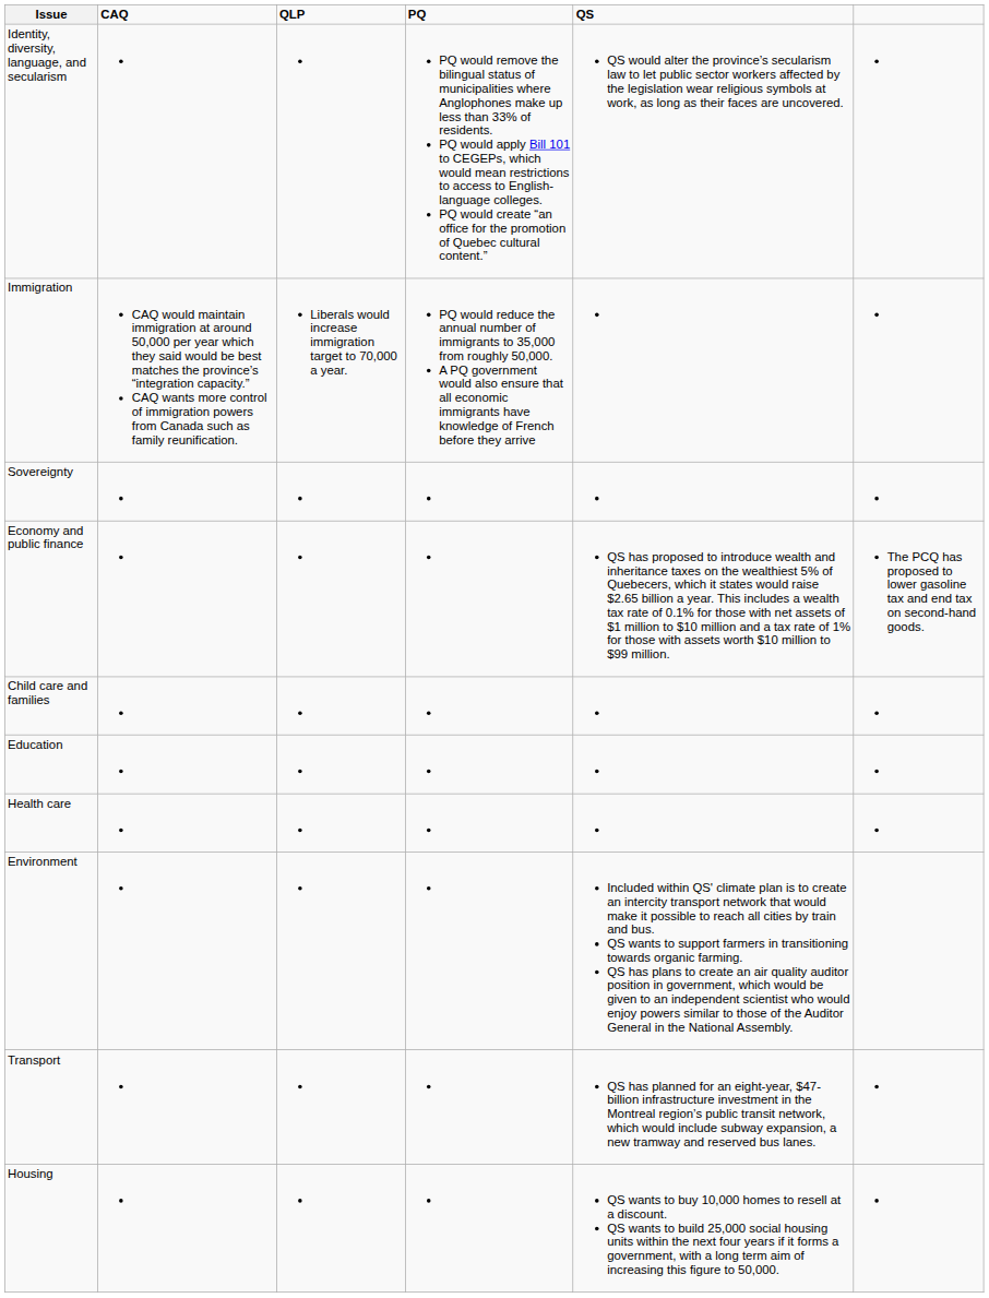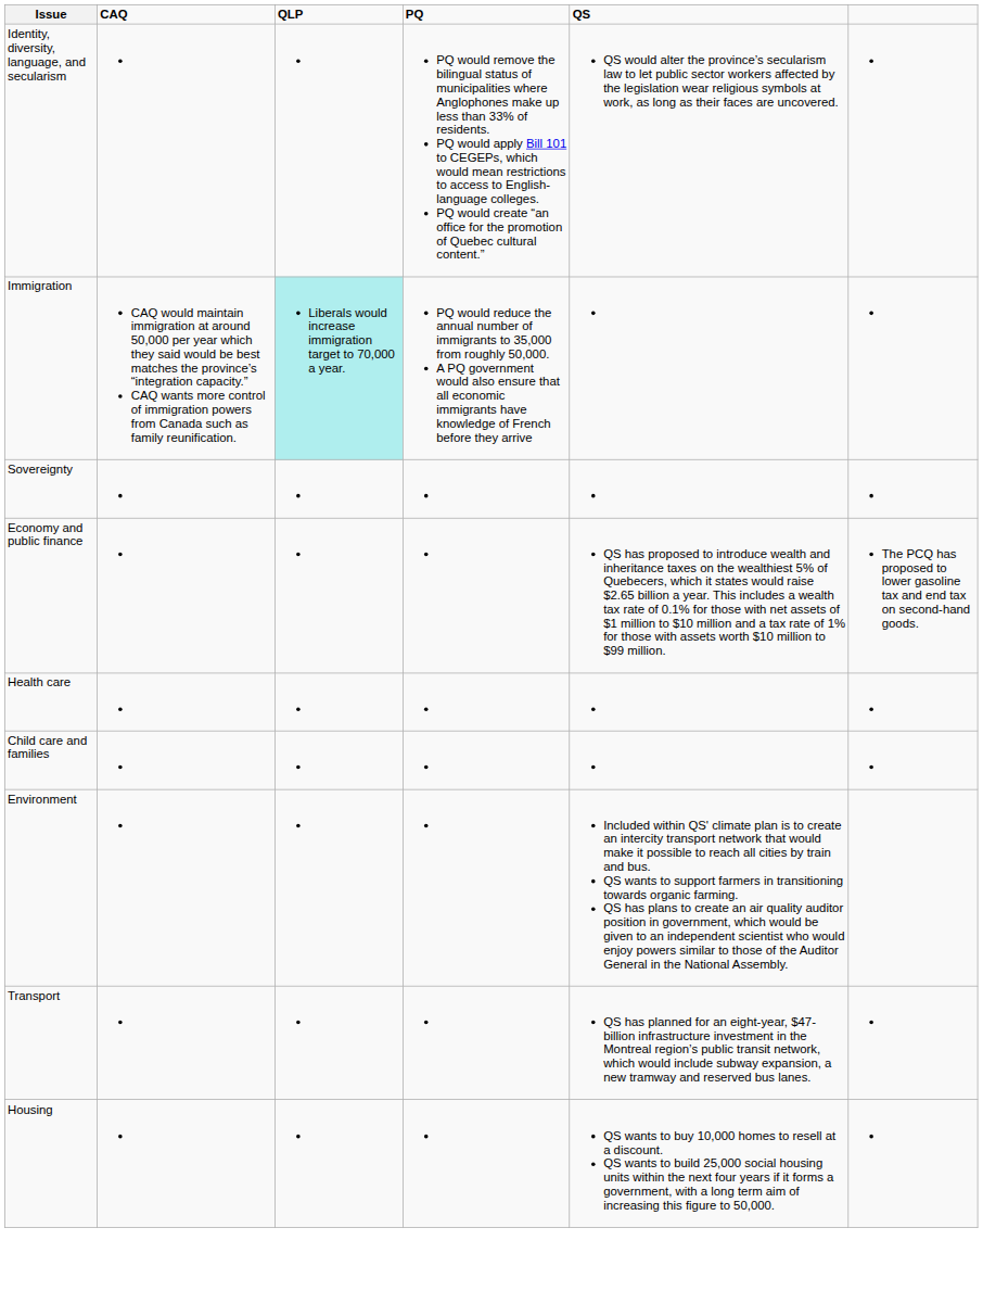 <table class="wikitable" style="width:100%;">
 <tr>
 <th>Issue</th>
 <td><strong>CAQ</strong></td>
 <td><strong>QLP</strong></td>
 <td><strong>PQ</strong></td>
 <td><strong>QS</strong></td>
 <td><strong></strong></td>
 </tr>
 <tr valign="top">
 <td>Identity, diversity, language, and secularism</td>
 <td><br><ul><li></li></ul></td>
 <td><br><ul><li></li></ul></td>
 <td><br><ul><li>PQ would remove the bilingual status of municipalities where Anglophones make up less than 33% of residents.</li><li>PQ would apply <a href='#'>Bill 101</a> to CEGEPs, which would mean restrictions to access to English-language colleges.</li><li>PQ would create “an office for the promotion of Quebec cultural content.”</li></ul></td>
 <td><br><ul><li>QS would alter the province’s secularism law to let public sector workers affected by the legislation wear religious symbols at work, as long as their faces are uncovered.</li></ul></td>
 <td><br><ul><li></li></ul></td>
 </tr>
 <tr valign="top">
 <td>Immigration</td>
 <td><br><ul><li>CAQ would maintain immigration at around 50,000 per year which they said would be best matches the province’s “integration capacity.”</li><li>CAQ wants more control of immigration powers from Canada such as family reunification.</li></ul></td>
-<td><br><ul><li>Liberals would increase immigration target to 70,000 a year.</li></ul></td>
+<td style="background: paleturquoise;"><br><ul><li>Liberals would increase immigration target to 70,000 a year.</li></ul></td>
 <td><br><ul><li>PQ would reduce the annual number of immigrants to 35,000 from roughly 50,000.</li><li>A PQ government would also ensure that all economic immigrants have knowledge of French before they arrive</li></ul></td>
 <td><br><ul><li></li></ul></td>
 <td><br><ul><li></li></ul></td>
 </tr>
 <tr valign="top">
 <td>Sovereignty</td>
 <td><br><ul><li></li></ul></td>
 <td><br><ul><li></li></ul></td>
 <td><br><ul><li></li></ul></td>
 <td><br><ul><li></li></ul></td>
 <td><br><ul><li></li></ul></td>
 </tr>
 <tr valign="top">
 <td>Economy and public finance</td>
 <td><br><ul><li></li></ul></td>
 <td><br><ul><li></li></ul></td>
 <td><br><ul><li></li></ul></td>
 <td><br><ul><li>QS has proposed to introduce wealth and inheritance taxes on the wealthiest 5% of Quebecers, which it states would raise $2.65 billion a year. This includes a wealth tax rate of 0.1% for those with net assets of $1 million to $10 million and a tax rate of 1% for those with assets worth $10 million to $99 million.</li></ul></td>
 <td><br><ul><li>The PCQ has proposed to lower gasoline tax and end tax on second-hand goods.</li></ul></td>
 </tr>
 <tr valign="top">
-<td>Child care and families</td>
+<td>Health care</td>
 <td><br><ul><li></li></ul></td>
 <td><br><ul><li></li></ul></td>
 <td><br><ul><li></li></ul></td>
 <td><br><ul><li></li></ul></td>
 <td><br><ul><li></li></ul></td>
 </tr>
 <tr valign="top">
-<td>Education</td>
-<td><br><ul><li></li></ul></td>
-<td><br><ul><li></li></ul></td>
-<td><br><ul><li></li></ul></td>
-<td><br><ul><li></li></ul></td>
-<td><br><ul><li></li></ul></td>
-</tr>
-<tr valign="top">
-<td>Health care</td>
+<td>Child care and families</td>
 <td><br><ul><li></li></ul></td>
 <td><br><ul><li></li></ul></td>
 <td><br><ul><li></li></ul></td>
 <td><br><ul><li></li></ul></td>
 <td><br><ul><li></li></ul></td>
 </tr>
 <tr valign="top">
 <td>Environment</td>
 <td><br><ul><li></li></ul></td>
 <td><br><ul><li></li></ul></td>
 <td><br><ul><li></li></ul></td>
 <td><br><ul><li>Included within QS' climate plan is to create an intercity transport network that would make it possible to reach all cities by train and bus.</li><li>QS wants to support farmers in transitioning towards organic farming.</li><li>QS has plans to create an air quality auditor position in government, which would be given to an independent scientist who would enjoy powers similar to those of the Auditor General in the National Assembly.</li></ul></td>
 </tr>
 <tr valign="top">
 <td>Transport</td>
 <td><br><ul><li></li></ul></td>
 <td><br><ul><li></li></ul></td>
 <td><br><ul><li></li></ul></td>
 <td><br><ul><li>QS has planned for an eight-year, $47-billion infrastructure investment in the Montreal region’s public transit network, which would include subway expansion, a new tramway and reserved bus lanes.</li></ul></td>
 <td><br><ul><li></li></ul></td>
 </tr>
 <tr valign="top">
 <td>Housing</td>
 <td><br><ul><li></li></ul></td>
 <td><br><ul><li></li></ul></td>
 <td><br><ul><li></li></ul></td>
 <td><br><ul><li>QS wants to buy 10,000 homes to resell at a discount.</li><li>QS wants to build 25,000 social housing units within the next four years if it forms a government, with a long term aim of increasing this figure to 50,000.</li></ul></td>
 <td><br><ul><li></li></ul></td>
 </tr>
 </table>
